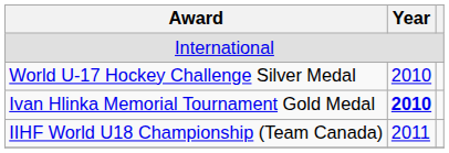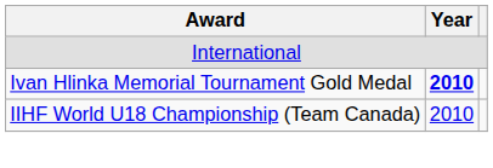 <table class="wikitable">
 <tr>
 <th>Award</th>
 <th>Year</th>
 <th></th>
 </tr>
 <tr ALIGN="center" bgcolor="#e0e0e0">
 <td colspan="3"><a href='#'>International</a></td>
 </tr>
 <tr>
-<td><a href='#'>World U-17 Hockey Challenge</a> Silver Medal</td>
-<td><a href='#'>2010</a></td>
-<td></td>
-</tr>
-<tr>
 <td><a href='#'>Ivan Hlinka Memorial Tournament</a> Gold Medal</td>
 <td><strong><a href='#'>2010</a></strong></td>
 <td></td>
 </tr>
 <tr>
 <td><a href='#'>IIHF World U18 Championship</a> (Team Canada)</td>
-<td><a href='#'>2011</a></td>
+<td><a href='#'>2010</a></td>
 <td></td>
 </tr>
 <tr>
 </tr>
 </table>
